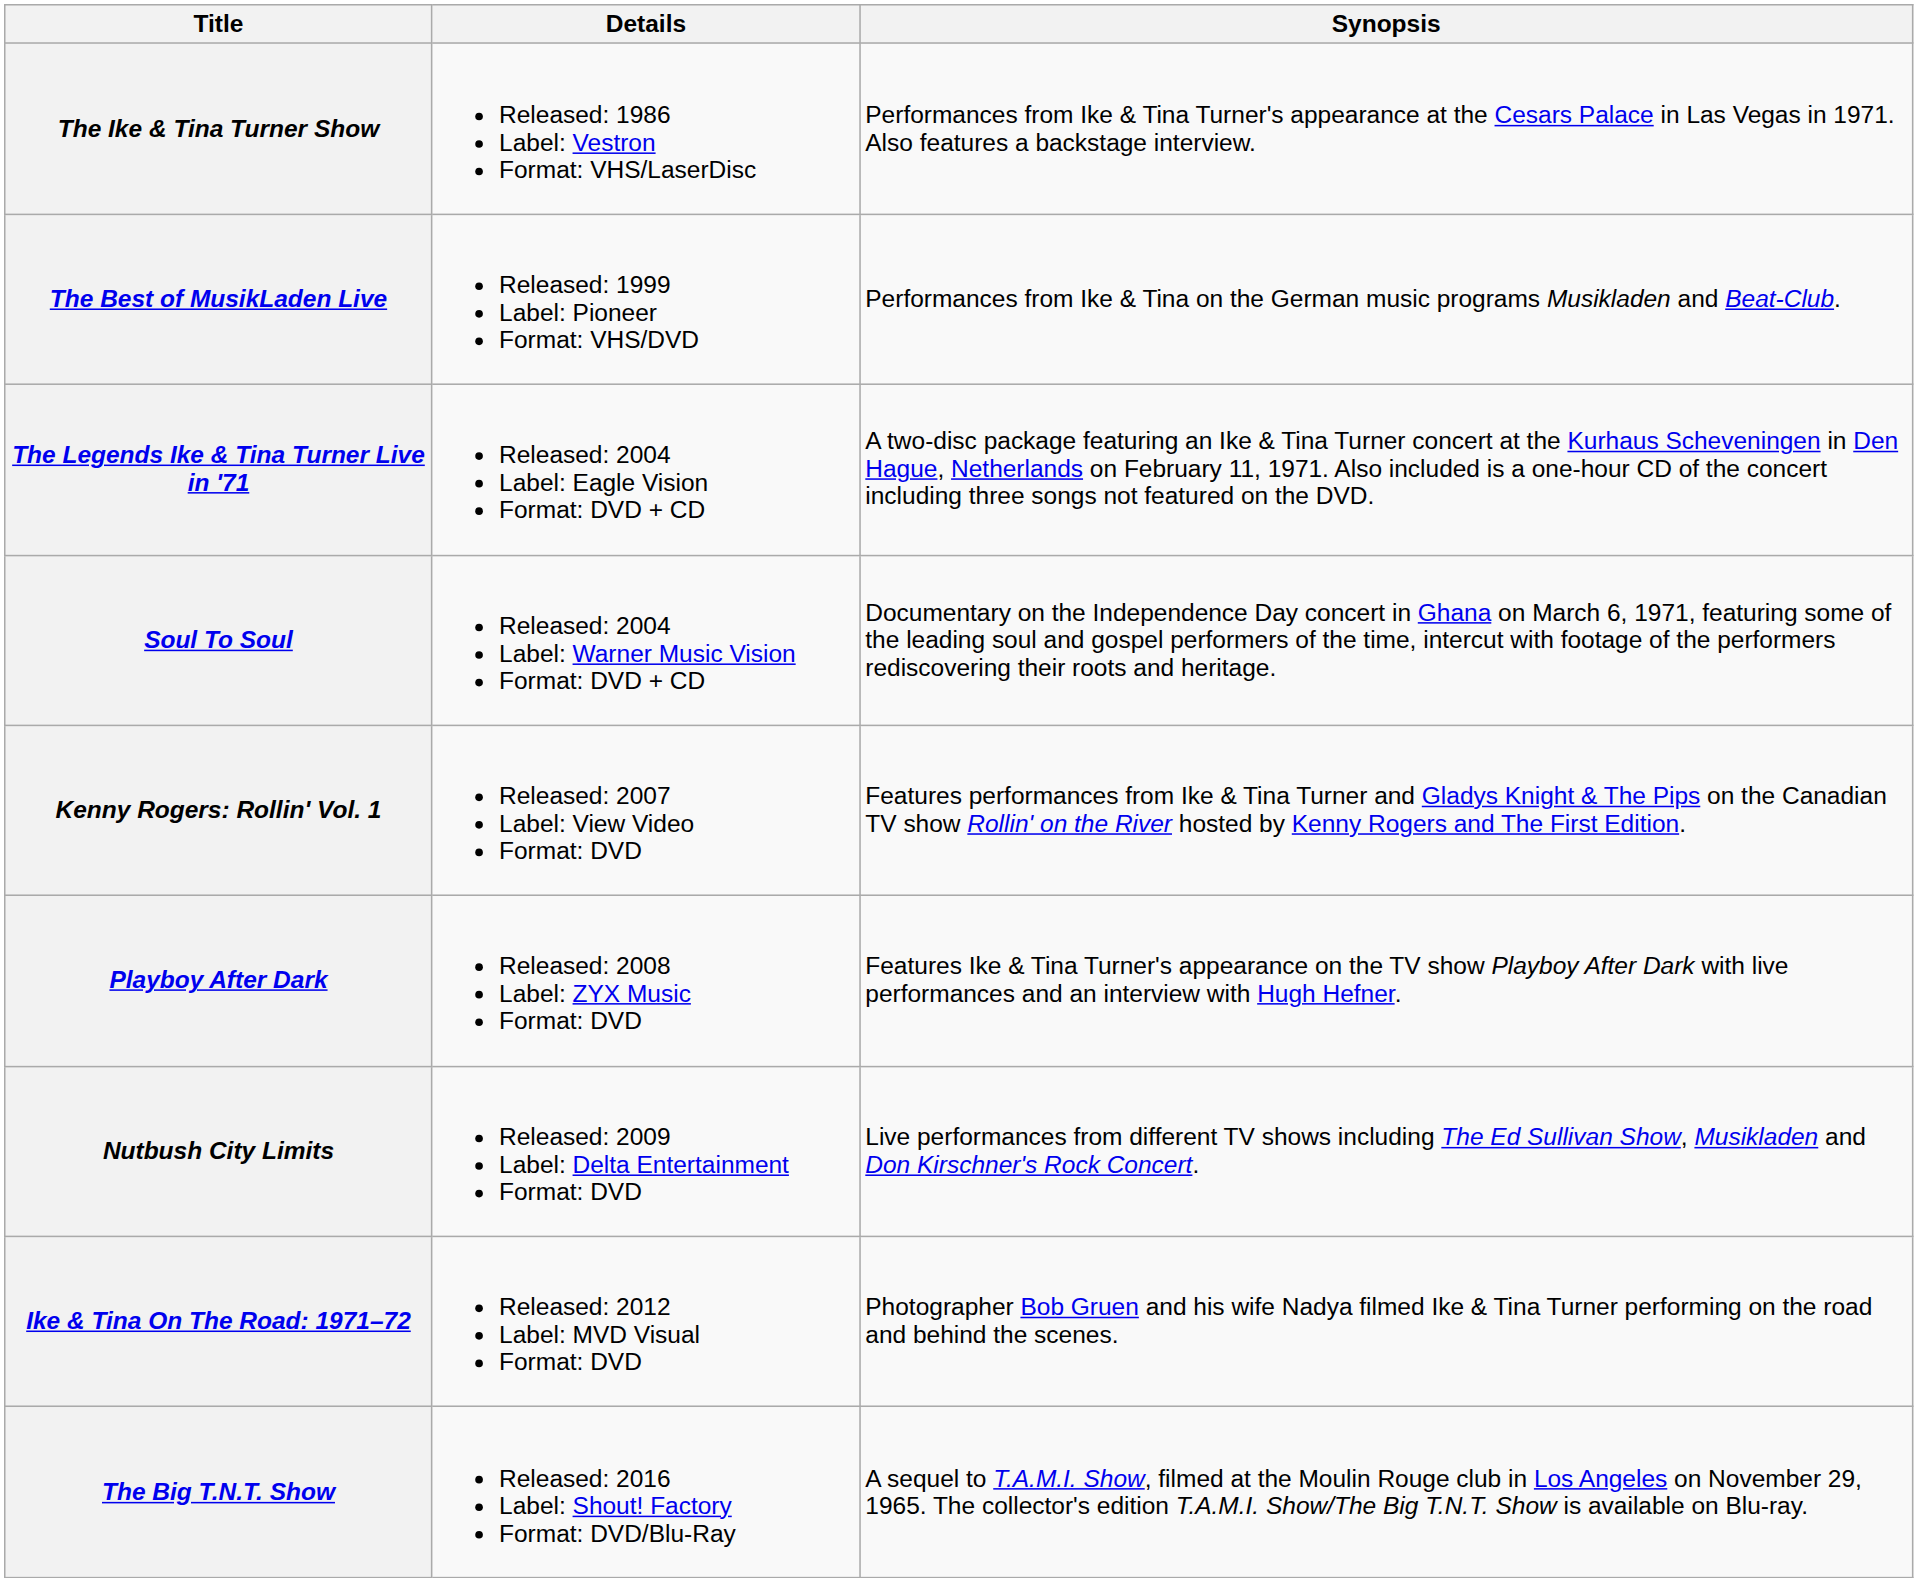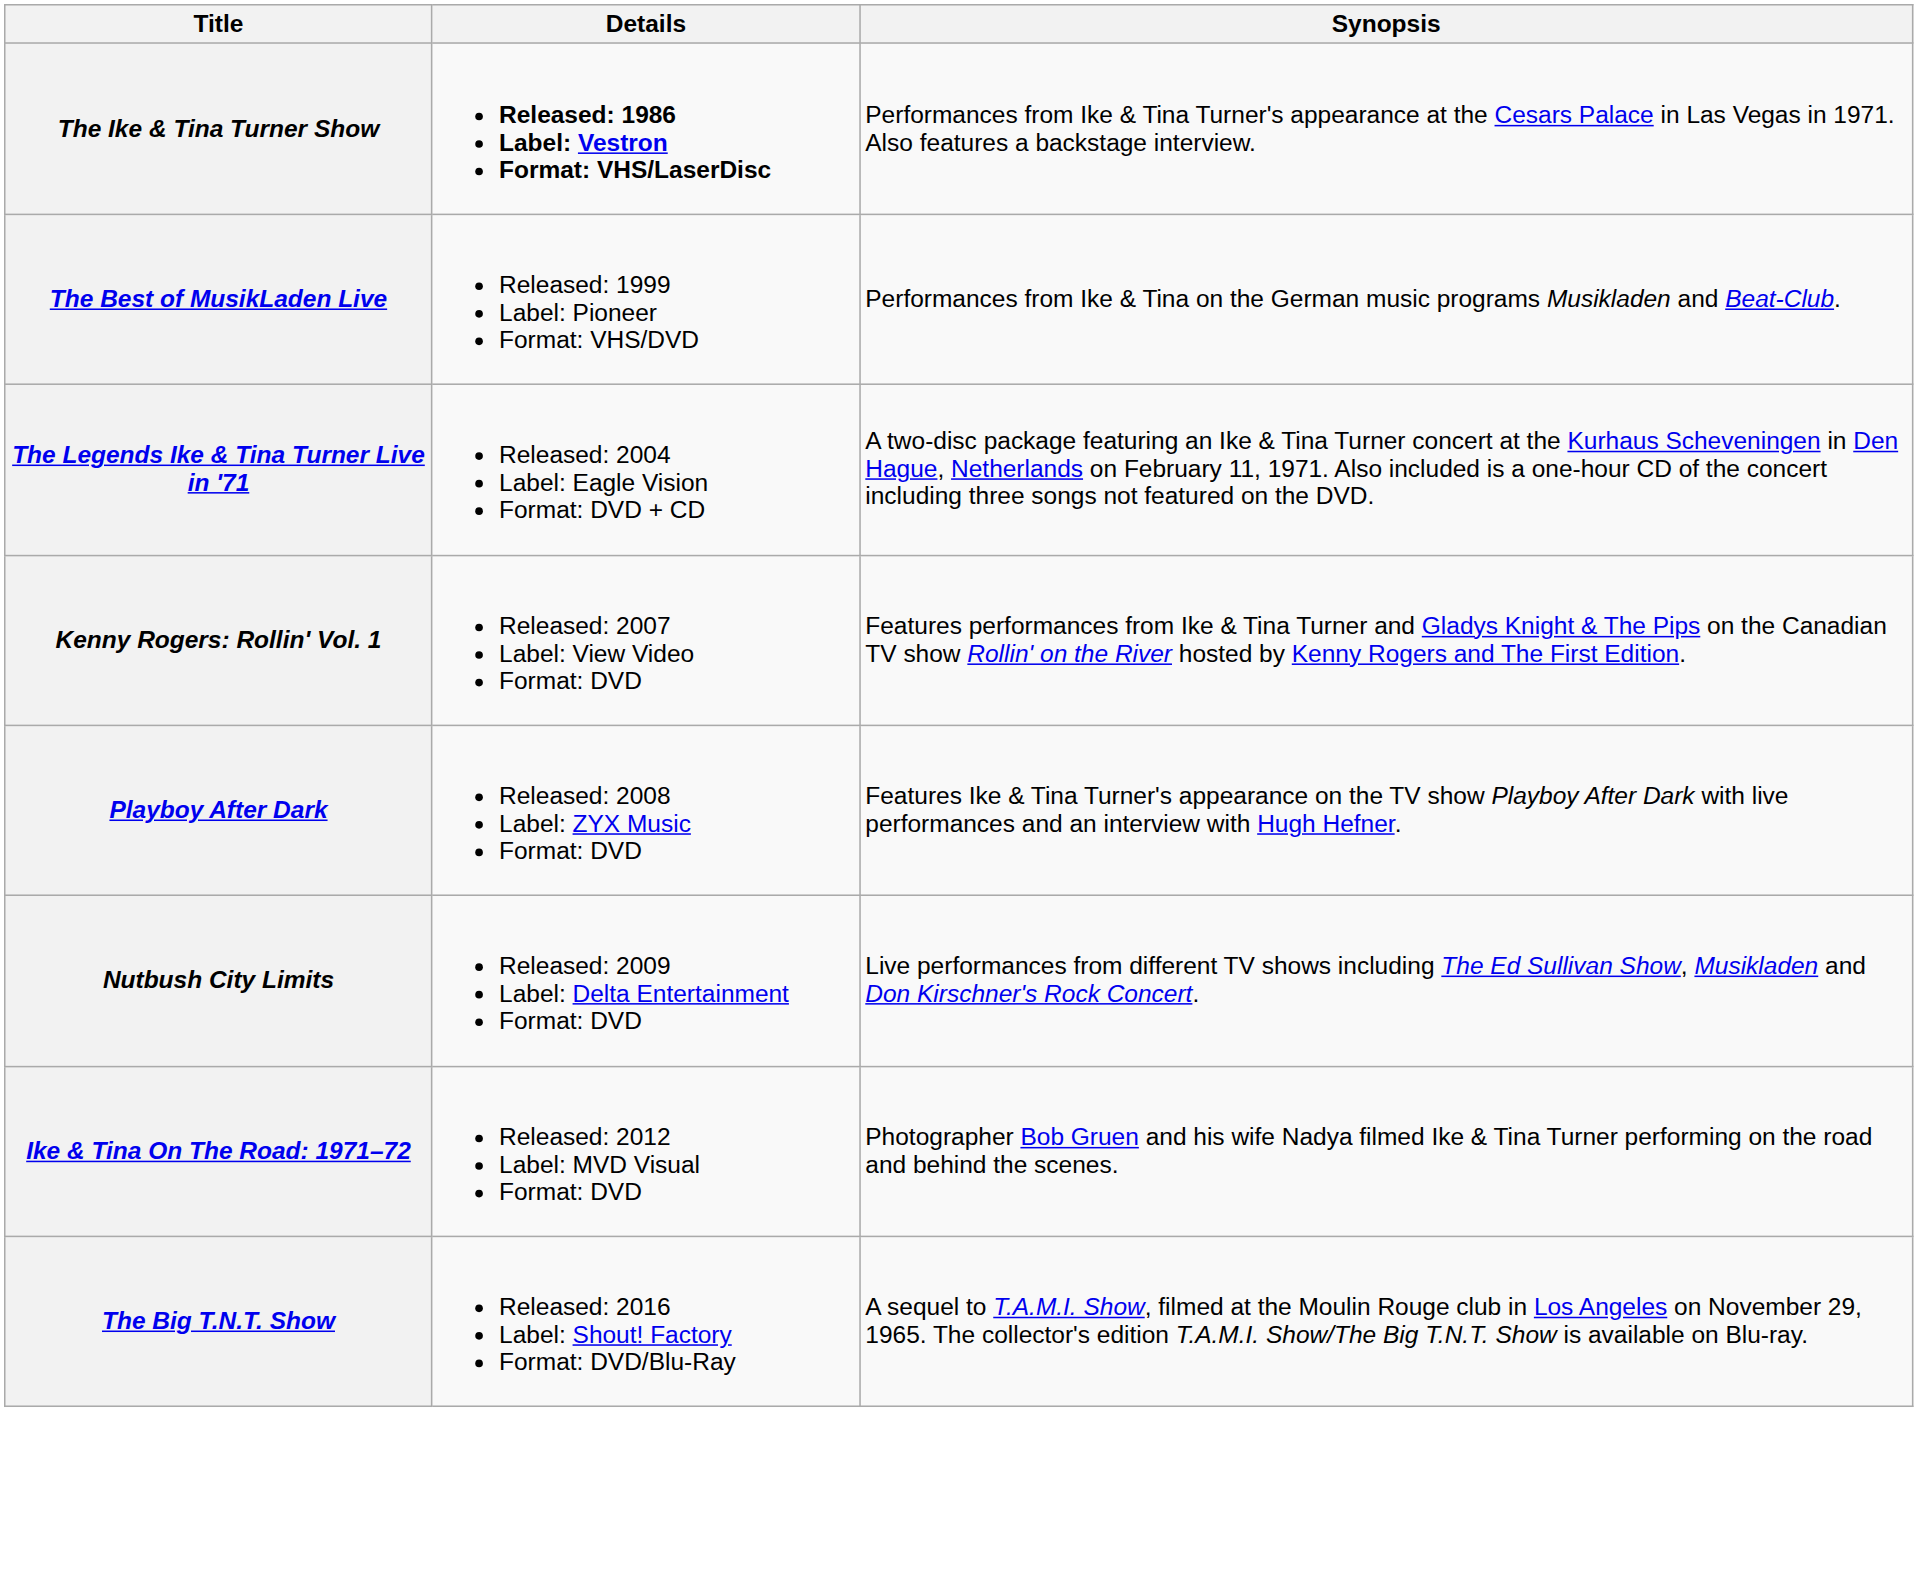 <table class="wikitable plainrowheaders">
 <tr>
 <th scope="col" style="width:17em;">Title</th>
 <th scope="col" style="width:17em;">Details</th>
 <th>Synopsis</th>
 </tr>
 <tr>
 <th scope="row"><em>The Ike & Tina Turner Show</em></th>
-<td><br><ul><li>Released: 1986</li><li>Label: <a href='#'>Vestron</a></li><li>Format: VHS/LaserDisc</li></ul></td>
+<td><strong><br><ul><li>Released: 1986</li><li>Label: <a href='#'>Vestron</a></li><li>Format: VHS/LaserDisc</li></ul></strong></td>
 <td>Performances from Ike & Tina Turner's appearance at the <a href='#'>Cesars Palace</a> in Las Vegas in 1971. Also features a backstage interview.</td>
 </tr>
 <tr>
 <th scope="row"><em><a href='#'>The Best of MusikLaden Live</a></em></th>
 <td><br><ul><li>Released: 1999</li><li>Label: Pioneer</li><li>Format: VHS/DVD</li></ul></td>
 <td>Performances from Ike & Tina on the German music programs <em>Musikladen</em> and <em><a href='#'>Beat-Club</a></em>.</td>
 </tr>
 <tr>
 <th scope="row"><em><a href='#'>The Legends Ike & Tina Turner Live in '71</a></em></th>
 <td><br><ul><li>Released: 2004</li><li>Label: Eagle Vision</li><li>Format: DVD + CD</li></ul></td>
 <td>A two-disc package featuring an Ike & Tina Turner concert at the <a href='#'>Kurhaus Scheveningen</a> in <a href='#'>Den Hague</a>, <a href='#'>Netherlands</a> on February 11, 1971. Also included is a one-hour CD of the concert including three songs not featured on the DVD.</td>
-</tr>
-<tr>
-<th scope="row"><em><a href='#'>Soul To Soul</a></em></th>
-<td><br><ul><li>Released: 2004</li><li>Label: <a href='#'>Warner Music Vision</a></li><li>Format: DVD + CD</li></ul></td>
-<td>Documentary on the Independence Day concert in <a href='#'>Ghana</a> on March 6, 1971, featuring some of the leading soul and gospel performers of the time, intercut with footage of the performers rediscovering their roots and heritage.</td>
 </tr>
 <tr>
 <th scope="row"><em>Kenny Rogers: Rollin' Vol. 1</em></th>
 <td><br><ul><li>Released: 2007</li><li>Label: View Video</li><li>Format: DVD</li></ul></td>
 <td>Features performances from Ike & Tina Turner and <a href='#'>Gladys Knight & The Pips</a> on the Canadian TV show <a href='#'><em>Rollin' on the River</em></a> hosted by <a href='#'>Kenny Rogers and The First Edition</a>.</td>
 </tr>
 <tr>
 <th scope="row"><em><a href='#'>Playboy After Dark</a></em></th>
 <td><br><ul><li>Released: 2008</li><li>Label: <a href='#'>ZYX Music</a></li><li>Format: DVD</li></ul></td>
 <td>Features Ike & Tina Turner's appearance on the TV show <em>Playboy After Dark</em> with live performances and an interview with <a href='#'>Hugh Hefner</a>.</td>
 </tr>
 <tr>
 <th scope="row"><em>Nutbush City Limits</em></th>
 <td><br><ul><li>Released: 2009</li><li>Label: <a href='#'>Delta Entertainment</a></li><li>Format: DVD</li></ul></td>
 <td>Live performances from different TV shows including <em><a href='#'>The Ed Sullivan Show</a></em>, <em><a href='#'>Musikladen</a></em> and <a href='#'><em>Don Kirschner's Rock Concert</em></a>.</td>
 </tr>
 <tr>
 <th scope="row"><em><a href='#'>Ike & Tina On The Road: 1971–72</a></em></th>
 <td><br><ul><li>Released: 2012</li><li>Label: MVD Visual</li><li>Format: DVD</li></ul></td>
 <td>Photographer <a href='#'>Bob Gruen</a> and his wife Nadya filmed Ike & Tina Turner performing on the road and behind the scenes.</td>
 </tr>
 <tr>
 <th scope="row"><em><a href='#'>The Big T.N.T. Show</a></em></th>
 <td><br><ul><li>Released: 2016</li><li>Label: <a href='#'>Shout! Factory</a></li><li>Format: DVD/Blu-Ray</li></ul></td>
 <td>A sequel to <em><a href='#'>T.A.M.I. Show</a></em>, filmed at the Moulin Rouge club in <a href='#'>Los Angeles</a> on November 29, 1965. The collector's edition <em>T.A.M.I. Show/The Big T.N.T. Show</em> is available on Blu-ray.</td>
 </tr>
 </table>
